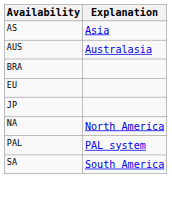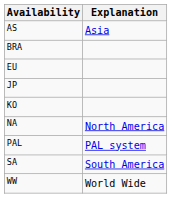 <table class="wikitable">
 <tr>
 <th>Availability</th>
 <th>Explanation</th>
 </tr>
 <tr>
 <td><sup>AS</sup></td>
 <td><a href='#'>Asia</a></td>
-</tr>
-<tr>
-<td><sup>AUS</sup></td>
-<td><a href='#'>Australasia</a></td>
 </tr>
 <tr>
 <td><sup>BRA</sup></td>
 <td></td>
 </tr>
 <tr>
 <td><sup>EU</sup></td>
 <td>   </td>
 </tr>
 <tr>
 <td><sup>JP</sup></td>
 <td></td>
 </tr>
 <tr>
+<td><sup>KO</sup></td>
+<td></td>
+</tr>
+<tr>
 <td><sup>NA</sup></td>
 <td><a href='#'>North America</a></td>
 </tr>
 <tr>
 <td><sup>PAL</sup></td>
 <td><a href='#'>PAL system</a></td>
 </tr>
 <tr>
 <td><sup>SA</sup></td>
 <td><a href='#'>South America</a></td>
 </tr>
+<tr>
+<td><sup>WW</sup></td>
+<td>World Wide</td>
+</tr>
 </table>
